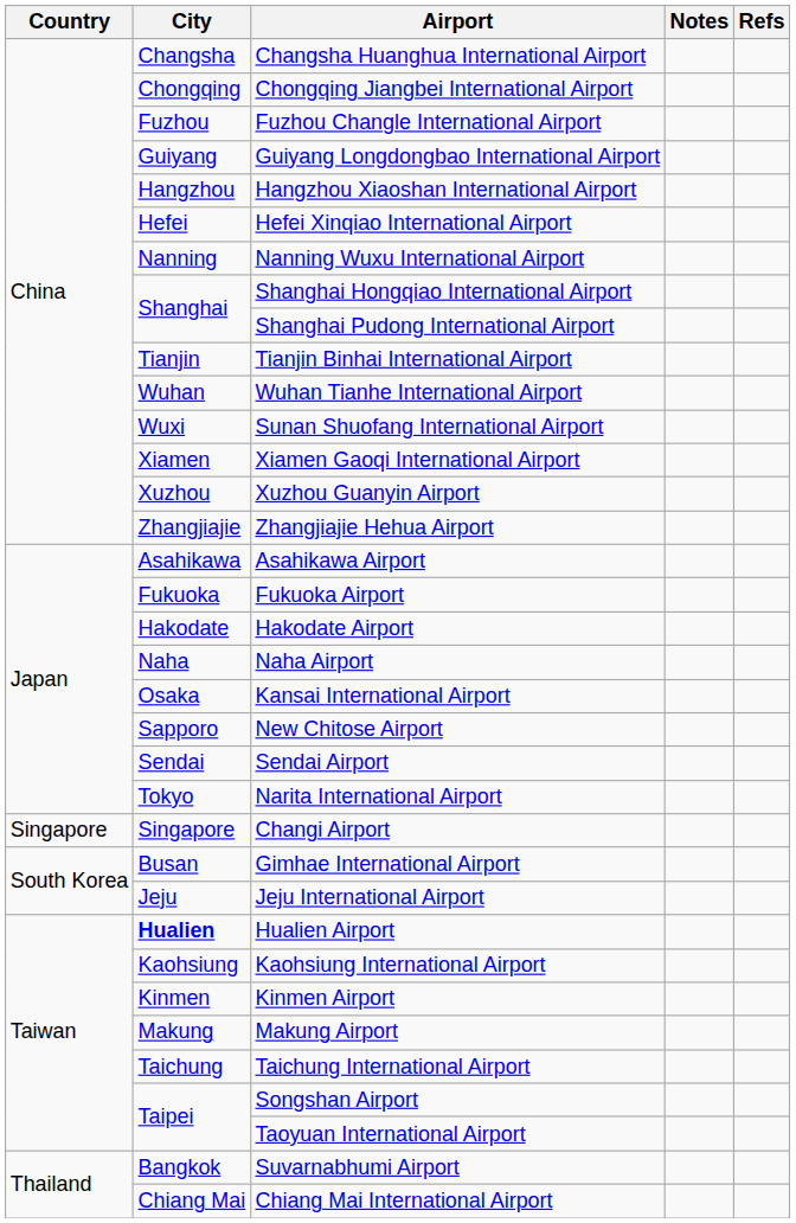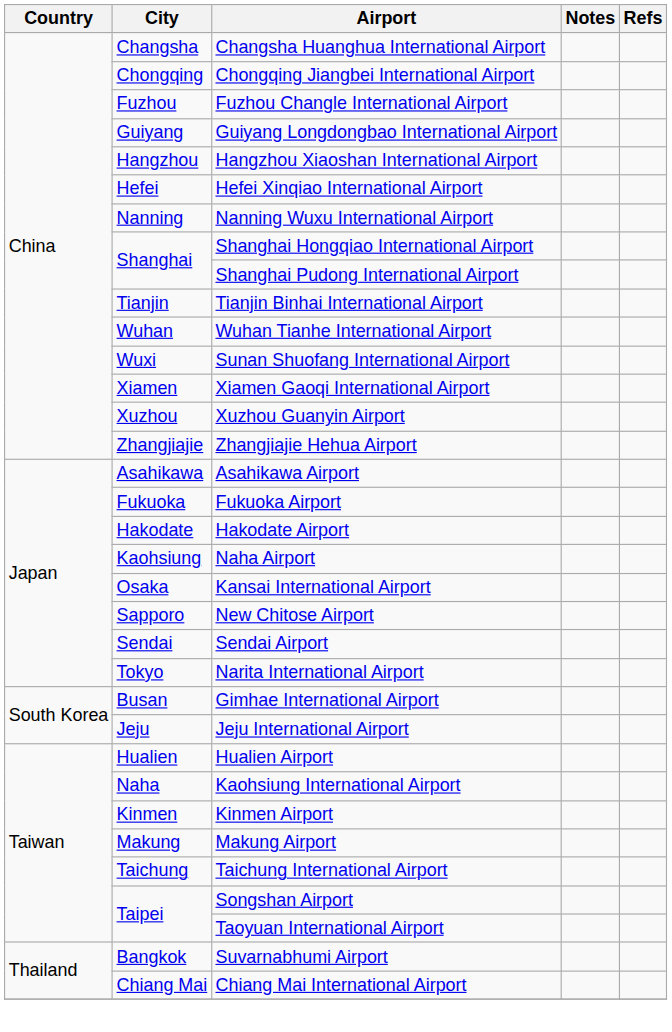 <table class="wikitable unsortable">
 <tr>
 <th>Country</th>
 <th>City</th>
 <th>Airport</th>
 <th>Notes</th>
 <th>Refs</th>
 </tr>
 <tr>
 <td rowspan=15>China</td>
 <td><a href='#'>Changsha</a></td>
 <td><a href='#'>Changsha Huanghua International Airport</a></td>
 <td align=center></td>
 <td align=center></td>
 </tr>
 <tr>
 <td><a href='#'>Chongqing</a></td>
 <td><a href='#'>Chongqing Jiangbei International Airport</a></td>
 <td align=center></td>
 <td align=center></td>
 </tr>
 <tr>
 <td><a href='#'>Fuzhou</a></td>
 <td><a href='#'>Fuzhou Changle International Airport</a></td>
 <td align=center></td>
 <td align=center></td>
 </tr>
 <tr>
 <td><a href='#'>Guiyang</a></td>
 <td><a href='#'>Guiyang Longdongbao International Airport</a></td>
 <td align=center></td>
 <td align=center></td>
 </tr>
 <tr>
 <td><a href='#'>Hangzhou</a></td>
 <td><a href='#'>Hangzhou Xiaoshan International Airport</a></td>
 <td align=center></td>
 <td align=center></td>
 </tr>
 <tr>
 <td><a href='#'>Hefei</a></td>
 <td><a href='#'>Hefei Xinqiao International Airport</a></td>
 <td align=center></td>
 <td align=center></td>
 </tr>
 <tr>
 <td><a href='#'>Nanning</a></td>
 <td><a href='#'>Nanning Wuxu International Airport</a></td>
 <td align=center></td>
 <td align=center></td>
 </tr>
 <tr>
 <td rowspan="2"><a href='#'>Shanghai</a></td>
 <td><a href='#'>Shanghai Hongqiao International Airport</a></td>
 <td align=center></td>
 <td align=center></td>
 </tr>
 <tr>
 <td><a href='#'>Shanghai Pudong International Airport</a></td>
 <td align=center></td>
 <td align=center></td>
 </tr>
 <tr>
 <td><a href='#'>Tianjin</a></td>
 <td><a href='#'>Tianjin Binhai International Airport</a></td>
 <td align=center></td>
 <td align=center></td>
 </tr>
 <tr>
 <td><a href='#'>Wuhan</a></td>
 <td><a href='#'>Wuhan Tianhe International Airport</a></td>
 <td align=center></td>
 <td align=center></td>
 </tr>
 <tr>
 <td><a href='#'>Wuxi</a></td>
 <td><a href='#'>Sunan Shuofang International Airport</a></td>
 <td align=center></td>
 <td align=center></td>
 </tr>
 <tr>
 <td><a href='#'>Xiamen</a></td>
 <td><a href='#'>Xiamen Gaoqi International Airport</a></td>
 <td align=center></td>
 <td align=center></td>
 </tr>
 <tr>
 <td><a href='#'>Xuzhou</a></td>
 <td><a href='#'>Xuzhou Guanyin Airport</a></td>
 <td align=center></td>
 <td align=center></td>
 </tr>
 <tr>
 <td><a href='#'>Zhangjiajie</a></td>
 <td><a href='#'>Zhangjiajie Hehua Airport</a></td>
 <td align=center></td>
 <td align=center></td>
 </tr>
 <tr>
 <td rowspan="8">Japan</td>
 <td><a href='#'>Asahikawa</a></td>
 <td><a href='#'>Asahikawa Airport</a></td>
 <td align=center></td>
 <td align=center></td>
 </tr>
 <tr>
 <td><a href='#'>Fukuoka</a></td>
 <td><a href='#'>Fukuoka Airport</a></td>
 <td></td>
 <td align=center></td>
 </tr>
 <tr>
 <td><a href='#'>Hakodate</a></td>
 <td><a href='#'>Hakodate Airport</a></td>
 <td align=center></td>
 <td align=center></td>
 </tr>
 <tr>
-<td><a href='#'>Naha</a></td>
+<td><a href='#'>Kaohsiung</a></td>
 <td><a href='#'>Naha Airport</a></td>
 <td align=center></td>
 <td align=center></td>
 </tr>
 <tr>
 <td><a href='#'>Osaka</a></td>
 <td><a href='#'>Kansai International Airport</a></td>
 <td align=center></td>
 <td align=center></td>
 </tr>
 <tr>
 <td><a href='#'>Sapporo</a></td>
 <td><a href='#'>New Chitose Airport</a></td>
 <td align=center></td>
 <td align=center></td>
 </tr>
 <tr>
 <td><a href='#'>Sendai</a></td>
 <td><a href='#'>Sendai Airport</a></td>
 <td align=center></td>
 <td align=center></td>
 </tr>
 <tr>
 <td><a href='#'>Tokyo</a></td>
 <td><a href='#'>Narita International Airport</a></td>
 <td align=center></td>
 <td align=center></td>
 </tr>
 <tr>
-<td>Singapore</td>
-<td><a href='#'>Singapore</a></td>
-<td><a href='#'>Changi Airport</a></td>
-<td align=center></td>
-<td align=center></td>
-</tr>
-<tr>
 <td rowspan="2">South Korea</td>
 <td><a href='#'>Busan</a></td>
 <td><a href='#'>Gimhae International Airport</a></td>
 <td></td>
 <td align=center></td>
 </tr>
 <tr>
 <td><a href='#'>Jeju</a></td>
 <td><a href='#'>Jeju International Airport</a></td>
 <td align=center></td>
 <td align=center></td>
 </tr>
 <tr>
 <td rowspan="7">Taiwan</td>
-<td><strong><a href='#'>Hualien</a></strong></td>
+<td><a href='#'>Hualien</a></td>
 <td><a href='#'>Hualien Airport</a></td>
 <td align=center></td>
 <td align=center></td>
 </tr>
 <tr>
-<td><a href='#'>Kaohsiung</a></td>
+<td><a href='#'>Naha</a></td>
 <td><a href='#'>Kaohsiung International Airport</a></td>
 <td></td>
 <td align=center></td>
 </tr>
 <tr>
 <td><a href='#'>Kinmen</a></td>
 <td><a href='#'>Kinmen Airport</a></td>
 <td align=center></td>
 <td align=center></td>
 </tr>
 <tr>
 <td><a href='#'>Makung</a></td>
 <td><a href='#'>Makung Airport</a></td>
 <td align=center></td>
 <td align=center></td>
 </tr>
 <tr>
 <td><a href='#'>Taichung</a></td>
 <td><a href='#'>Taichung International Airport</a></td>
 <td align=center></td>
 <td align=center></td>
 </tr>
 <tr>
 <td rowspan="2"><a href='#'>Taipei</a></td>
 <td><a href='#'>Songshan Airport</a></td>
 <td></td>
 <td align=center></td>
 </tr>
 <tr>
 <td><a href='#'>Taoyuan International Airport</a></td>
 <td></td>
 <td align=center></td>
 </tr>
 <tr>
 <td rowspan="2">Thailand</td>
 <td><a href='#'>Bangkok</a></td>
 <td><a href='#'>Suvarnabhumi Airport</a></td>
 <td></td>
 <td align=center></td>
 </tr>
 <tr>
 <td><a href='#'>Chiang Mai</a></td>
 <td><a href='#'>Chiang Mai International Airport</a></td>
 <td align=center></td>
 <td align=center></td>
 </tr>
 <tr>
 </tr>
 </table>
